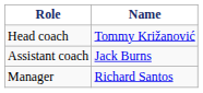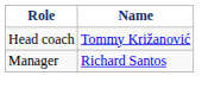 <table class="wikitable sortable">
 <tr>
 <th style="background:#FFFFFF; color:#1A2D69;" scope="col">Role</th>
 <th style="background:#FFFFFF; color:#1A2D69;" scope="col">Name</th>
 </tr>
 <tr>
 <td>Head coach</td>
 <td> <a href='#'>Tommy Križanović</a></td>
 </tr>
 <tr>
-<td>Assistant coach</td>
-<td> <a href='#'>Jack Burns</a></td>
-</tr>
-<tr>
 <td>Manager</td>
 <td> <a href='#'>Richard Santos</a></td>
 </tr>
 </table>
